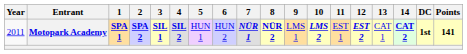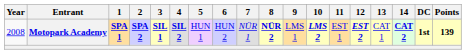 <table class="wikitable" style="text-align:center; font-size:85%">
 <tr>
 <th>Year</th>
 <th>Entrant</th>
 <th>1</th>
 <th>2</th>
 <th>3</th>
 <th>4</th>
 <th>5</th>
 <th>6</th>
 <th>7</th>
 <th>8</th>
 <th>9</th>
 <th>10</th>
 <th>11</th>
 <th>12</th>
 <th>13</th>
 <th>14</th>
 <th>DC</th>
 <th>Points</th>
 </tr>
 <tr>
-<td><a href='#'>2011</a></td>
+<td><a href='#'>2008</a></td>
 <th nowrap><a href='#'>Motopark Academy</a></th>
 <td style="background:#FFDF9F;"><strong><a href='#'>SPA<br>1</a></strong><br></td>
 <td style="background:#CFCFFF;"><strong><a href='#'>SPA<br>2</a></strong><br></td>
 <td style="background:#FFFFBF;"><strong><a href='#'>SIL<br>1</a></strong><br></td>
 <td style="background:#DFDFDF;"><strong><a href='#'>SIL<br>2</a></strong><br></td>
 <td style="background:#EFCFFF;"><a href='#'>HUN<br>1</a><br></td>
 <td style="background:#CFCFFF;"><a href='#'>HUN<br>2</a><br></td>
-<td style="background:#DFDFDF;"><strong><em><a href='#'>NÜR<br>1</a></em><br></strong></td>
+<td style="background:#DFDFDF;"><em><a href='#'>NÜR<br>1</a></em><br></td>
 <td style="background:#FFFFBF;"><strong><a href='#'>NÜR<br>2</a></strong><br></td>
 <td style="background:#FFDF9F;"><a href='#'>LMS<br>1</a><br></td>
 <td style="background:#FFFFBF;"><strong><em><a href='#'>LMS<br>2</a></em></strong><br></td>
 <td style="background:#FFDF9F;"><a href='#'>EST<br>1</a><br></td>
 <td style="background:#FFFFBF;"><strong><em><a href='#'>EST<br>2</a></em></strong><br></td>
 <td style="background:#FFFFBF;"><a href='#'>CAT<br>1</a><br></td>
 <td style="background:#DFFFDF;"><strong><a href='#'>CAT<br>2</a><br></strong></td>
 <th style="background:#FFFFBF;">1st</th>
-<th style="background:#FFFFBF;">141</th>
+<th style="background:#FFFFBF;">139</th>
 </tr>
 <tr>
 <th colspan="18"></th>
 </tr>
 </table>
